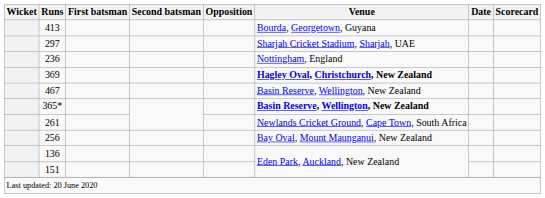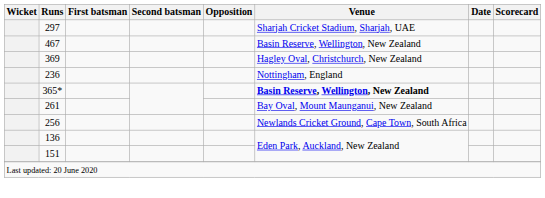 <table class="wikitable plainrowheaders sortable">
 <tr>
 <th scope=col>Wicket</th>
 <th scope=col>Runs</th>
 <th scope=col>First batsman</th>
 <th scope=col>Second batsman</th>
 <th scope=col>Opposition</th>
 <th scope=col>Venue</th>
 <th scope=col>Date</th>
 <th scope=col>Scorecard</th>
 </tr>
 <tr>
 <th align=center></th>
-<td scope=row style=text-align:center;>413</td>
-<td></td>
-<td></td>
-<td></td>
-<td><a href='#'>Bourda</a>, <a href='#'>Georgetown</a>, Guyana</td>
-<td></td>
-<td></td>
-</tr>
-<tr>
-<th align=center></th>
 <td scope=row style=text-align:center;>297</td>
 <td></td>
 <td></td>
 <td></td>
 <td><a href='#'>Sharjah Cricket Stadium</a>, <a href='#'>Sharjah</a>, UAE</td>
 <td></td>
 <td></td>
 </tr>
 <tr>
 <th align=center></th>
-<td scope=row style=text-align:center;>236</td>
+<td scope=row style=text-align:center;>467</td>
 <td></td>
 <td></td>
 <td></td>
-<td><a href='#'>Nottingham</a>, England</td>
+<td><a href='#'>Basin Reserve</a>, <a href='#'>Wellington</a>, New Zealand</td>
 <td></td>
 <td></td>
 </tr>
 <tr>
 <th align=center></th>
 <td scope=row style=text-align:center;>369</td>
 <td></td>
 <td></td>
 <td></td>
-<td><strong><a href='#'>Hagley Oval</a>, <a href='#'>Christchurch</a>, New Zealand</strong></td>
+<td><a href='#'>Hagley Oval</a>, <a href='#'>Christchurch</a>, New Zealand</td>
 <td></td>
 <td></td>
 </tr>
 <tr>
 <th align=center></th>
-<td scope=row style=text-align:center;>467</td>
+<td scope=row style=text-align:center;>236</td>
 <td></td>
 <td></td>
 <td></td>
-<td><a href='#'>Basin Reserve</a>, <a href='#'>Wellington</a>, New Zealand</td>
+<td><a href='#'>Nottingham</a>, England</td>
 <td></td>
 <td></td>
 </tr>
 <tr>
 <th align=center></th>
 <td scope=row style=text-align:center;>365*</td>
 <td></td>
 <td rowspan=2></td>
 <td></td>
 <td><strong><a href='#'>Basin Reserve</a>, <a href='#'>Wellington</a>, New Zealand</strong></td>
 <td></td>
 <td></td>
 </tr>
 <tr>
 <th align=center></th>
 <td scope=row style=text-align:center;>261</td>
 <td></td>
 <td></td>
-<td><a href='#'>Newlands Cricket Ground</a>, <a href='#'>Cape Town</a>, South Africa</td>
+<td><a href='#'>Bay Oval</a>, <a href='#'>Mount Maunganui</a>, New Zealand</td>
 <td></td>
 <td></td>
 </tr>
 <tr>
 <th align=center></th>
 <td scope=row style=text-align:center;>256</td>
 <td></td>
 <td></td>
 <td></td>
-<td><a href='#'>Bay Oval</a>, <a href='#'>Mount Maunganui</a>, New Zealand</td>
+<td><a href='#'>Newlands Cricket Ground</a>, <a href='#'>Cape Town</a>, South Africa</td>
 <td></td>
 <td></td>
 </tr>
 <tr>
 <th align=center></th>
 <td scope=row style=text-align:center;>136</td>
 <td></td>
 <td></td>
 <td></td>
 <td rowspan=2><a href='#'>Eden Park</a>, <a href='#'>Auckland</a>, New Zealand</td>
 <td></td>
 <td></td>
 </tr>
 <tr>
 <th align=center></th>
 <td scope=row style=text-align:center;>151</td>
 <td></td>
 <td></td>
 <td></td>
 <td></td>
 <td></td>
 </tr>
 <tr>
 </tr>
 <tr class=sortbottom>
 <td colspan=8><small>Last updated: 20 June 2020</small></td>
 </tr>
 </table>
